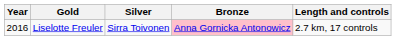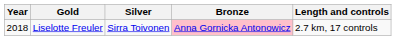 <table class="wikitable">
 <tr>
 <th>Year</th>
 <th>Gold</th>
 <th>Silver</th>
 <th>Bronze</th>
 <th>Length and controls</th>
 </tr>
 <tr>
-<td>2016</td>
+<td>2018</td>
 <td> <a href='#'>Liselotte Freuler</a></td>
 <td> <a href='#'>Sirra Toivonen</a></td>
 <td style="background: pink;"> <a href='#'>Anna Gornicka Antonowicz</a></td>
 <td>2.7 km, 17 controls</td>
 </tr>
 </table>
